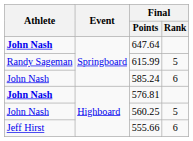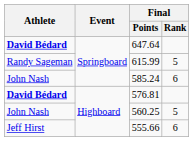 <table class=wikitable style=font-size:90%>
 <tr>
 <th rowspan=2>Athlete</th>
 <th rowspan=2>Event</th>
 <th colspan=2>Final</th>
 </tr>
 <tr style=font-size:95%>
 <th>Points</th>
 <th>Rank</th>
 </tr>
 <tr align=center>
-<td align=left><strong><a href='#'>John Nash</a></strong></td>
+<td align=left><strong><a href='#'>David Bédard</a></strong></td>
 <td align=left rowspan=3><a href='#'>Springboard</a></td>
 <td>647.64</td>
 <td></td>
 </tr>
 <tr align=center>
 <td align=left><a href='#'>Randy Sageman</a></td>
 <td>615.99</td>
 <td>5</td>
 </tr>
 <tr align=center>
 <td align=left><a href='#'>John Nash</a></td>
 <td>585.24</td>
 <td>6</td>
 </tr>
 <tr align=center>
-<td align=left><strong><a href='#'>John Nash</a></strong></td>
+<td align=left><strong><a href='#'>David Bédard</a></strong></td>
 <td align=left rowspan=3><a href='#'>Highboard</a></td>
 <td>576.81</td>
 <td></td>
 </tr>
 <tr align=center>
 <td align=left><a href='#'>John Nash</a></td>
 <td>560.25</td>
 <td>5</td>
 </tr>
 <tr align=center>
 <td align=left><a href='#'>Jeff Hirst</a></td>
 <td>555.66</td>
 <td>6</td>
 </tr>
 </table>
